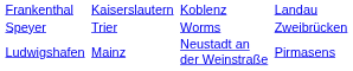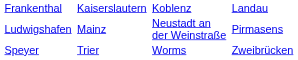 <table align="center">
 <tr>
 <td></td>
 <td><a href='#'>Frankenthal</a></td>
 <td></td>
 <td><a href='#'>Kaiserslautern</a></td>
 <td></td>
 <td><a href='#'>Koblenz</a></td>
 <td></td>
 <td><a href='#'>Landau</a></td>
 </tr>
 <tr>
 <td></td>
+<td><a href='#'>Ludwigshafen</a></td>
+<td></td>
+<td><a href='#'>Mainz</a></td>
+<td></td>
+<td><a href='#'>Neustadt an</a><br><a href='#'>der Weinstraße</a></td>
+<td></td>
+<td><a href='#'>Pirmasens</a></td>
+</tr>
+<tr>
+<td></td>
 <td><a href='#'>Speyer</a></td>
 <td></td>
 <td><a href='#'>Trier</a></td>
 <td></td>
 <td><a href='#'>Worms</a></td>
 <td></td>
 <td><a href='#'>Zweibrücken</a></td>
 </tr>
-<tr>
-<td></td>
-<td><a href='#'>Ludwigshafen</a></td>
-<td></td>
-<td><a href='#'>Mainz</a></td>
-<td></td>
-<td><a href='#'>Neustadt an</a><br><a href='#'>der Weinstraße</a></td>
-<td></td>
-<td><a href='#'>Pirmasens</a></td>
-</tr>
 </table>
